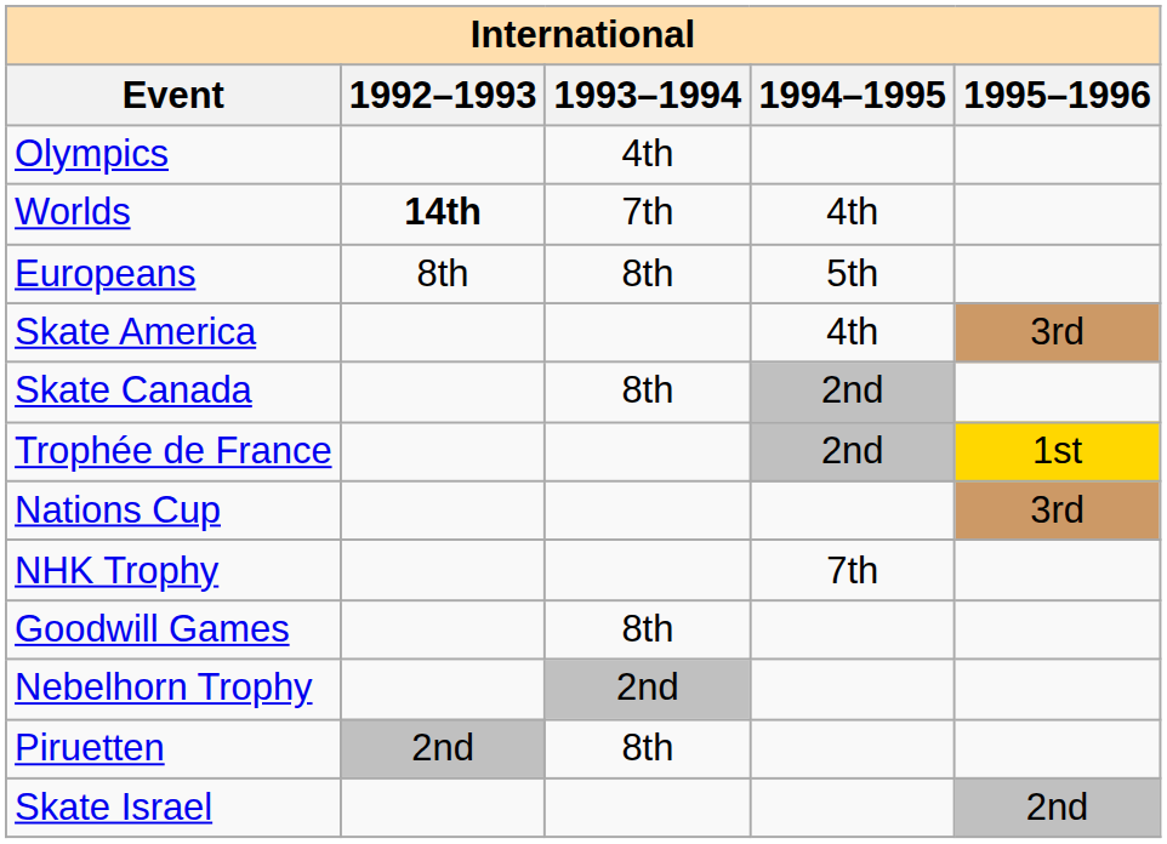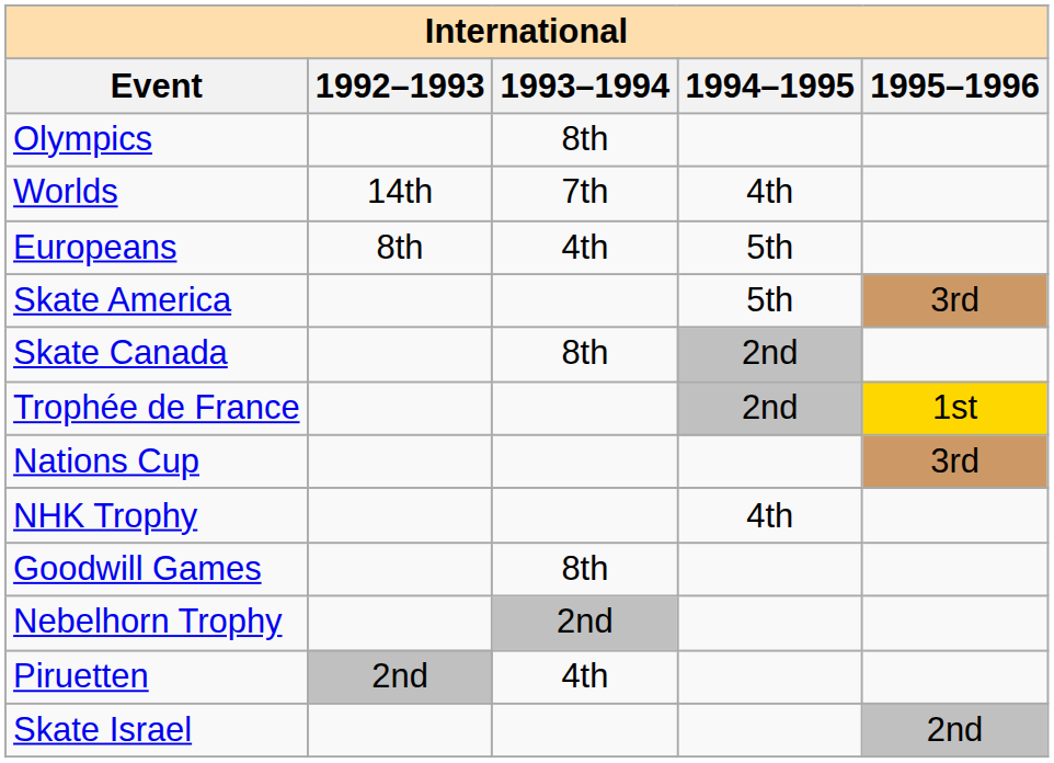 <table class="wikitable" style="text-align:center">
 <tr>
 <th style="background-color: #ffdead; " colspan=5 align=center><strong>International</strong></th>
 </tr>
 <tr>
 <th>Event</th>
 <th>1992–1993</th>
 <th>1993–1994</th>
 <th>1994–1995</th>
 <th>1995–1996</th>
 </tr>
 <tr>
 <td align=left><a href='#'>Olympics</a></td>
 <td></td>
-<td>4th</td>
+<td>8th</td>
 <td></td>
 <td></td>
 </tr>
 <tr>
 <td align=left><a href='#'>Worlds</a></td>
-<td><strong>14th</strong></td>
+<td>14th</td>
 <td>7th</td>
 <td>4th</td>
 <td></td>
 </tr>
 <tr>
 <td align=left><a href='#'>Europeans</a></td>
 <td>8th</td>
-<td>8th</td>
+<td>4th</td>
 <td>5th</td>
 <td></td>
 </tr>
 <tr>
 <td align=left><a href='#'>Skate America</a></td>
 <td></td>
 <td></td>
-<td>4th</td>
+<td>5th</td>
 <td bgcolor=cc9966>3rd</td>
 </tr>
 <tr>
 <td align=left><a href='#'>Skate Canada</a></td>
 <td></td>
 <td>8th</td>
 <td bgcolor=silver>2nd</td>
 <td></td>
 </tr>
 <tr>
 <td align=left><a href='#'>Trophée de France</a></td>
 <td></td>
 <td></td>
 <td bgcolor=silver>2nd</td>
 <td bgcolor=gold>1st</td>
 </tr>
 <tr>
 <td align=left><a href='#'>Nations Cup</a></td>
 <td></td>
 <td></td>
 <td></td>
 <td bgcolor=cc9966>3rd</td>
 </tr>
 <tr>
 <td align=left><a href='#'>NHK Trophy</a></td>
 <td></td>
 <td></td>
-<td>7th</td>
+<td>4th</td>
 <td></td>
 </tr>
 <tr>
 <td align=left><a href='#'>Goodwill Games</a></td>
 <td></td>
 <td>8th</td>
 <td></td>
 <td></td>
 </tr>
 <tr>
 <td align=left><a href='#'>Nebelhorn Trophy</a></td>
 <td></td>
 <td bgcolor=silver>2nd</td>
 <td></td>
 <td></td>
 </tr>
 <tr>
 <td align=left><a href='#'>Piruetten</a></td>
 <td bgcolor=silver>2nd</td>
-<td>8th</td>
+<td>4th</td>
 <td></td>
 <td></td>
 </tr>
 <tr>
 <td align=left><a href='#'>Skate Israel</a></td>
 <td></td>
 <td></td>
 <td></td>
 <td bgcolor=silver>2nd</td>
 </tr>
 </table>
